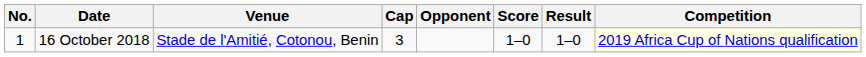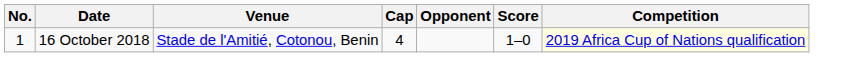 <table class="wikitable sortable">
 <tr>
 <th scope="col">No.</th>
 <th scope="col" data-sort-type="date">Date</th>
 <th scope="col">Venue</th>
 <th scope="col">Cap</th>
 <th scope="col">Opponent</th>
 <th scope="col">Score</th>
-<th scope="col">Result</th>
 <th scope="col">Competition</th>
 </tr>
 <tr>
 <td align="center">1</td>
 <td>16 October 2018</td>
 <td><a href='#'>Stade de l'Amitié</a>, <a href='#'>Cotonou</a>, Benin</td>
-<td align="center">3</td>
+<td align="center">4</td>
 <td></td>
-<td align="center">1–0</td>
 <td align="center">1–0</td>
 <td style="background: lightyellow;"><a href='#'>2019 Africa Cup of Nations qualification</a></td>
 </tr>
 </table>
